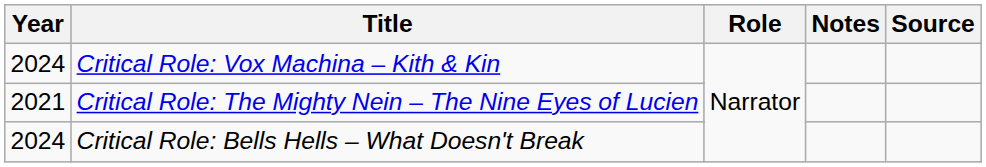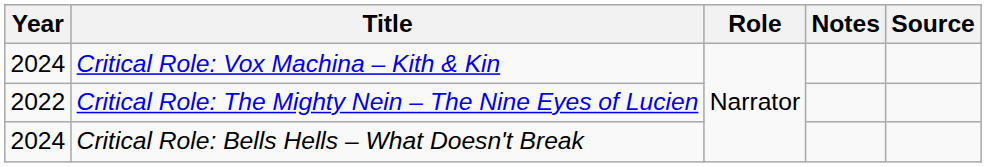 <table class="wikitable sortable">
 <tr>
 <th>Year</th>
 <th>Title</th>
 <th>Role</th>
 <th>Notes</th>
 <th>Source</th>
 </tr>
 <tr>
 <td>2024</td>
 <td><em><a href='#'>Critical Role: Vox Machina – Kith & Kin</a></em></td>
 <td Rowspan="3">Narrator</td>
 <td></td>
 <td></td>
 </tr>
 <tr>
-<td>2021</td>
+<td>2022</td>
 <td><em><a href='#'>Critical Role: The Mighty Nein – The Nine Eyes of Lucien</a></em></td>
 <td></td>
 <td></td>
 </tr>
 <tr>
 <td>2024</td>
 <td><em>Critical Role: Bells Hells – What Doesn't Break</em></td>
 <td></td>
 <td></td>
 </tr>
 </table>
